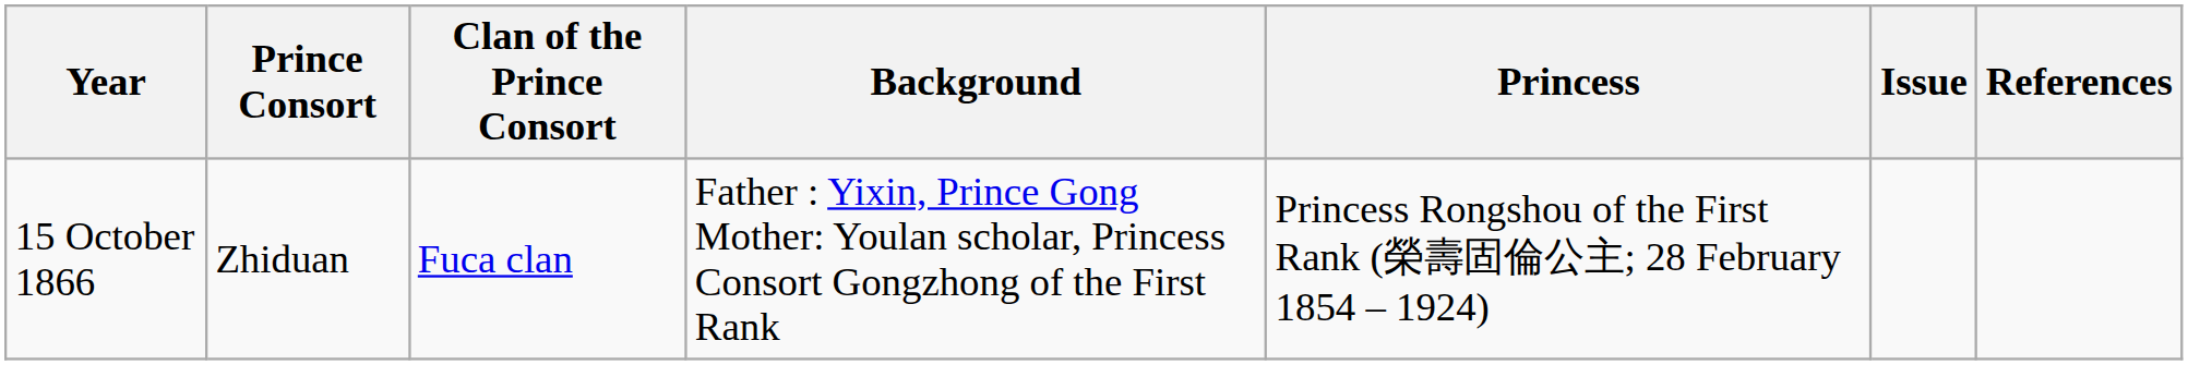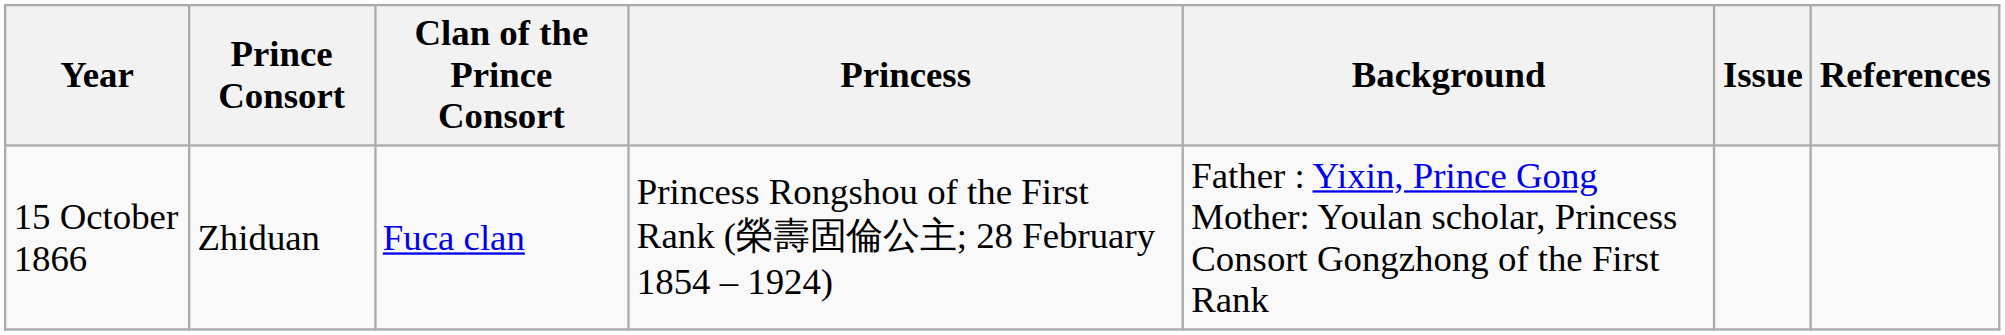 <table class="wikitable">
 <tr>
 <th>Year</th>
 <th>Prince Consort</th>
 <th>Clan of the Prince Consort</th>
+<th>Princess</th>
 <th>Background</th>
-<th>Princess</th>
 <th>Issue</th>
 <th>References</th>
 </tr>
 <tr>
 <td>15 October 1866</td>
 <td>Zhiduan</td>
 <td><a href='#'>Fuca clan</a></td>
+<td>Princess Rongshou of the First Rank (榮壽固倫公主; 28 February 1854 – 1924)</td>
 <td>Father : <a href='#'>Yixin, Prince Gong</a><br>Mother: Youlan scholar, Princess Consort Gongzhong of the First Rank</td>
-<td>Princess Rongshou of the First Rank (榮壽固倫公主; 28 February 1854 – 1924)</td>
 <td></td>
 <td></td>
 </tr>
 </table>
